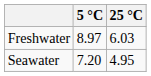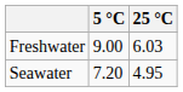 <table class="wikitable" style="float:left; margin-right:2em">
 <tr>
 <th></th>
 <th>5 °C</th>
 <th>25 °C</th>
 </tr>
 <tr>
 <td>Freshwater</td>
-<td>8.97</td>
+<td>9.00</td>
 <td>6.03</td>
 </tr>
 <tr>
 <td>Seawater</td>
 <td>7.20</td>
 <td>4.95</td>
 </tr>
 </table>
